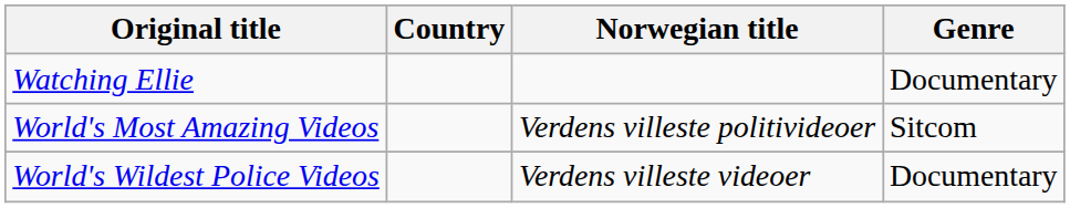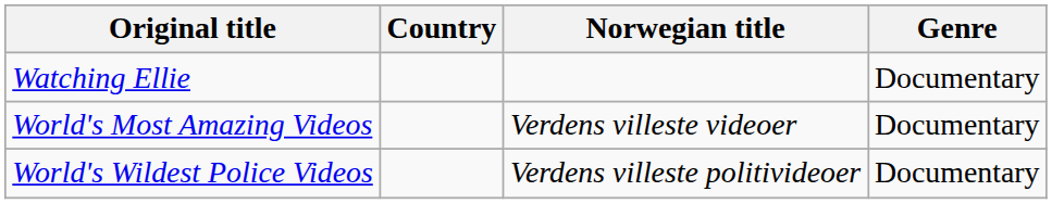 <table class="wikitable">
 <tr>
 <th>Original title</th>
 <th>Country</th>
 <th>Norwegian title</th>
 <th>Genre</th>
 </tr>
 <tr>
 <td><em><a href='#'>Watching Ellie</a></em></td>
 <td></td>
 <td></td>
 <td>Documentary</td>
 </tr>
 <tr>
 <td><em><a href='#'>World's Most Amazing Videos</a></em></td>
 <td></td>
-<td><em>Verdens villeste politivideoer</em></td>
-<td>Sitcom</td>
+<td><em>Verdens villeste videoer</em></td>
+<td>Documentary</td>
 </tr>
 <tr>
 <td><em><a href='#'>World's Wildest Police Videos</a></em></td>
 <td></td>
-<td><em>Verdens villeste videoer</em></td>
+<td><em>Verdens villeste politivideoer</em></td>
 <td>Documentary</td>
 </tr>
 </table>
